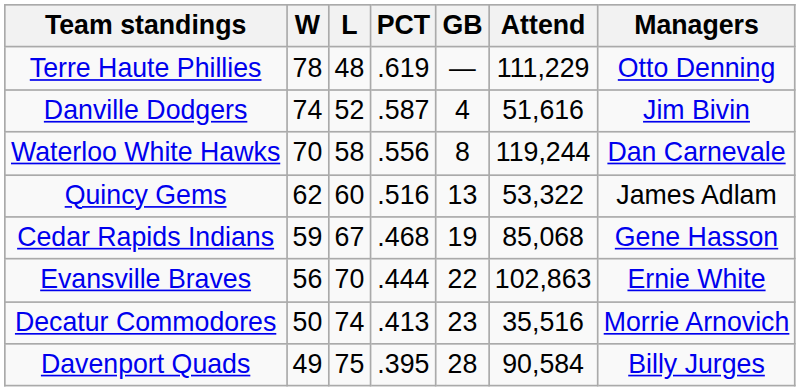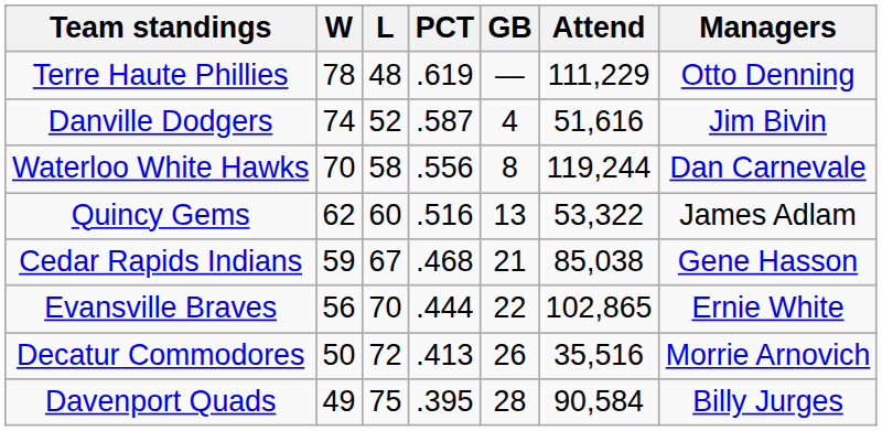 <table class="wikitable" style="text-align:center">
 <tr>
 <th>Team standings</th>
 <th>W</th>
 <th>L</th>
 <th>PCT</th>
 <th>GB</th>
 <th>Attend</th>
 <th>Managers</th>
 </tr>
 <tr align=center>
 <td><a href='#'>Terre Haute Phillies</a></td>
 <td>78</td>
 <td>48</td>
 <td>.619</td>
 <td>—</td>
 <td>111,229</td>
 <td><a href='#'>Otto Denning</a></td>
 </tr>
 <tr align=center>
 <td><a href='#'>Danville Dodgers</a></td>
 <td>74</td>
 <td>52</td>
 <td>.587</td>
 <td>4</td>
 <td>51,616</td>
 <td><a href='#'>Jim Bivin</a></td>
 </tr>
 <tr align=center>
 <td><a href='#'>Waterloo White Hawks</a></td>
 <td>70</td>
 <td>58</td>
 <td>.556</td>
 <td>8</td>
 <td>119,244</td>
 <td><a href='#'>Dan Carnevale</a></td>
 </tr>
 <tr align=center>
 <td><a href='#'>Quincy Gems</a></td>
 <td>62</td>
 <td>60</td>
 <td>.516</td>
 <td>13</td>
 <td>53,322</td>
 <td>James Adlam</td>
 </tr>
 <tr align=center>
 <td><a href='#'>Cedar Rapids Indians</a></td>
 <td>59</td>
 <td>67</td>
 <td>.468</td>
-<td>19</td>
-<td>85,068</td>
+<td>21</td>
+<td>85,038</td>
 <td><a href='#'>Gene Hasson</a></td>
 </tr>
 <tr align=center>
 <td><a href='#'>Evansville Braves</a></td>
 <td>56</td>
 <td>70</td>
 <td>.444</td>
 <td>22</td>
-<td>102,863</td>
+<td>102,865</td>
 <td><a href='#'>Ernie White</a></td>
 </tr>
 <tr align=center>
 <td><a href='#'>Decatur Commodores</a></td>
 <td>50</td>
-<td>74</td>
+<td>72</td>
 <td>.413</td>
-<td>23</td>
+<td>26</td>
 <td>35,516</td>
 <td><a href='#'>Morrie Arnovich</a></td>
 </tr>
 <tr align=center>
 <td><a href='#'>Davenport Quads</a></td>
 <td>49</td>
 <td>75</td>
 <td>.395</td>
 <td>28</td>
 <td>90,584</td>
 <td><a href='#'>Billy Jurges</a></td>
 </tr>
 </table>
